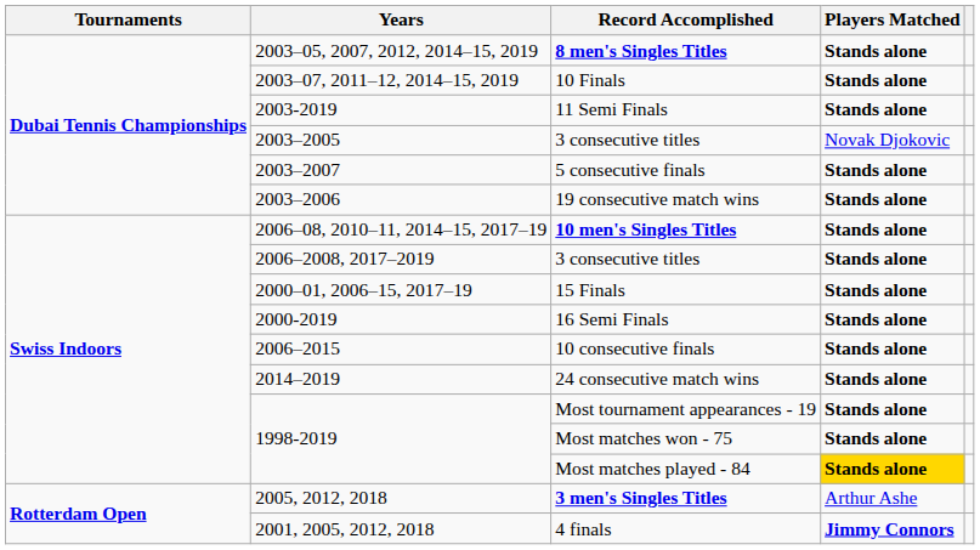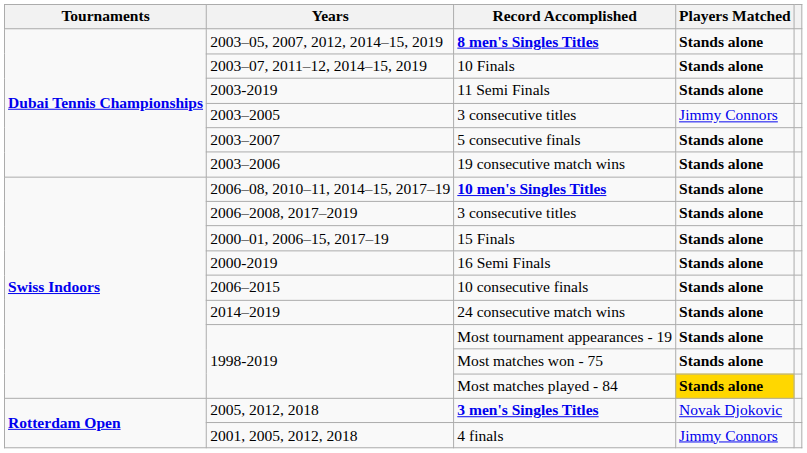 <table class="wikitable">
 <tr>
 <th>Tournaments</th>
 <th>Years</th>
 <th>Record Accomplished</th>
 <th>Players Matched</th>
 <th></th>
 </tr>
 <tr>
 <td rowspan="6"><strong><a href='#'>Dubai Tennis Championships</a></strong></td>
 <td>2003–05, 2007, 2012, 2014–15, 2019</td>
 <td><a href='#'><strong>8 men's Singles Titles</strong></a></td>
 <td><strong>Stands alone</strong></td>
 <td></td>
 </tr>
 <tr>
 <td>2003–07, 2011–12, 2014–15, 2019</td>
 <td>10 Finals</td>
 <td><strong>Stands alone</strong></td>
 <td></td>
 </tr>
 <tr>
 <td>2003-2019</td>
 <td>11 Semi Finals</td>
 <td><strong>Stands alone</strong></td>
 <td></td>
 </tr>
 <tr>
 <td>2003–2005</td>
 <td>3 consecutive titles</td>
-<td><a href='#'>Novak Djokovic</a></td>
+<td><a href='#'>Jimmy Connors</a></td>
 <td></td>
 </tr>
 <tr>
 <td>2003–2007</td>
 <td>5 consecutive finals</td>
 <td><strong>Stands alone</strong></td>
 <td></td>
 </tr>
 <tr>
 <td>2003–2006</td>
 <td>19 consecutive match wins</td>
 <td><strong>Stands alone</strong></td>
 <td></td>
 </tr>
 <tr>
 <td rowspan="9"><strong><a href='#'>Swiss Indoors</a></strong></td>
 <td>2006–08, 2010–11, 2014–15, 2017–19</td>
 <td><strong><a href='#'>10 men's Singles Titles</a></strong></td>
 <td><strong>Stands alone</strong></td>
 <td></td>
 </tr>
 <tr>
 <td>2006–2008, 2017–2019</td>
 <td>3 consecutive titles</td>
 <td><strong>Stands alone</strong></td>
 <td></td>
 </tr>
 <tr>
 <td>2000–01, 2006–15, 2017–19</td>
 <td>15 Finals</td>
 <td><strong>Stands alone</strong></td>
 <td></td>
 </tr>
 <tr>
 <td>2000-2019</td>
 <td>16 Semi Finals</td>
 <td><strong>Stands alone</strong></td>
 <td></td>
 </tr>
 <tr>
 <td>2006–2015</td>
 <td>10 consecutive finals</td>
 <td><strong>Stands alone</strong></td>
 <td></td>
 </tr>
 <tr>
 <td>2014–2019</td>
 <td>24 consecutive match wins</td>
 <td><strong>Stands alone</strong></td>
 <td></td>
 </tr>
 <tr>
 <td rowspan="3">1998-2019</td>
 <td>Most tournament appearances - 19</td>
 <td><strong>Stands alone</strong></td>
 <td></td>
 </tr>
 <tr>
 <td>Most matches won - 75</td>
 <td><strong>Stands alone</strong></td>
 <td></td>
 </tr>
 <tr>
 <td>Most matches played - 84</td>
 <td style="background: gold;"><strong>Stands alone</strong></td>
 <td></td>
 </tr>
 <tr>
 <td rowspan="2"><strong><a href='#'>Rotterdam Open</a></strong></td>
 <td>2005, 2012, 2018</td>
 <td><a href='#'><strong>3 men's Singles Titles</strong></a></td>
-<td><a href='#'>Arthur Ashe</a></td>
+<td><a href='#'>Novak Djokovic</a></td>
 <td></td>
 </tr>
 <tr>
 <td>2001, 2005, 2012, 2018</td>
 <td>4 finals</td>
-<td><strong><a href='#'>Jimmy Connors</a></strong></td>
+<td><a href='#'>Jimmy Connors</a></td>
 <td></td>
 </tr>
 </table>
